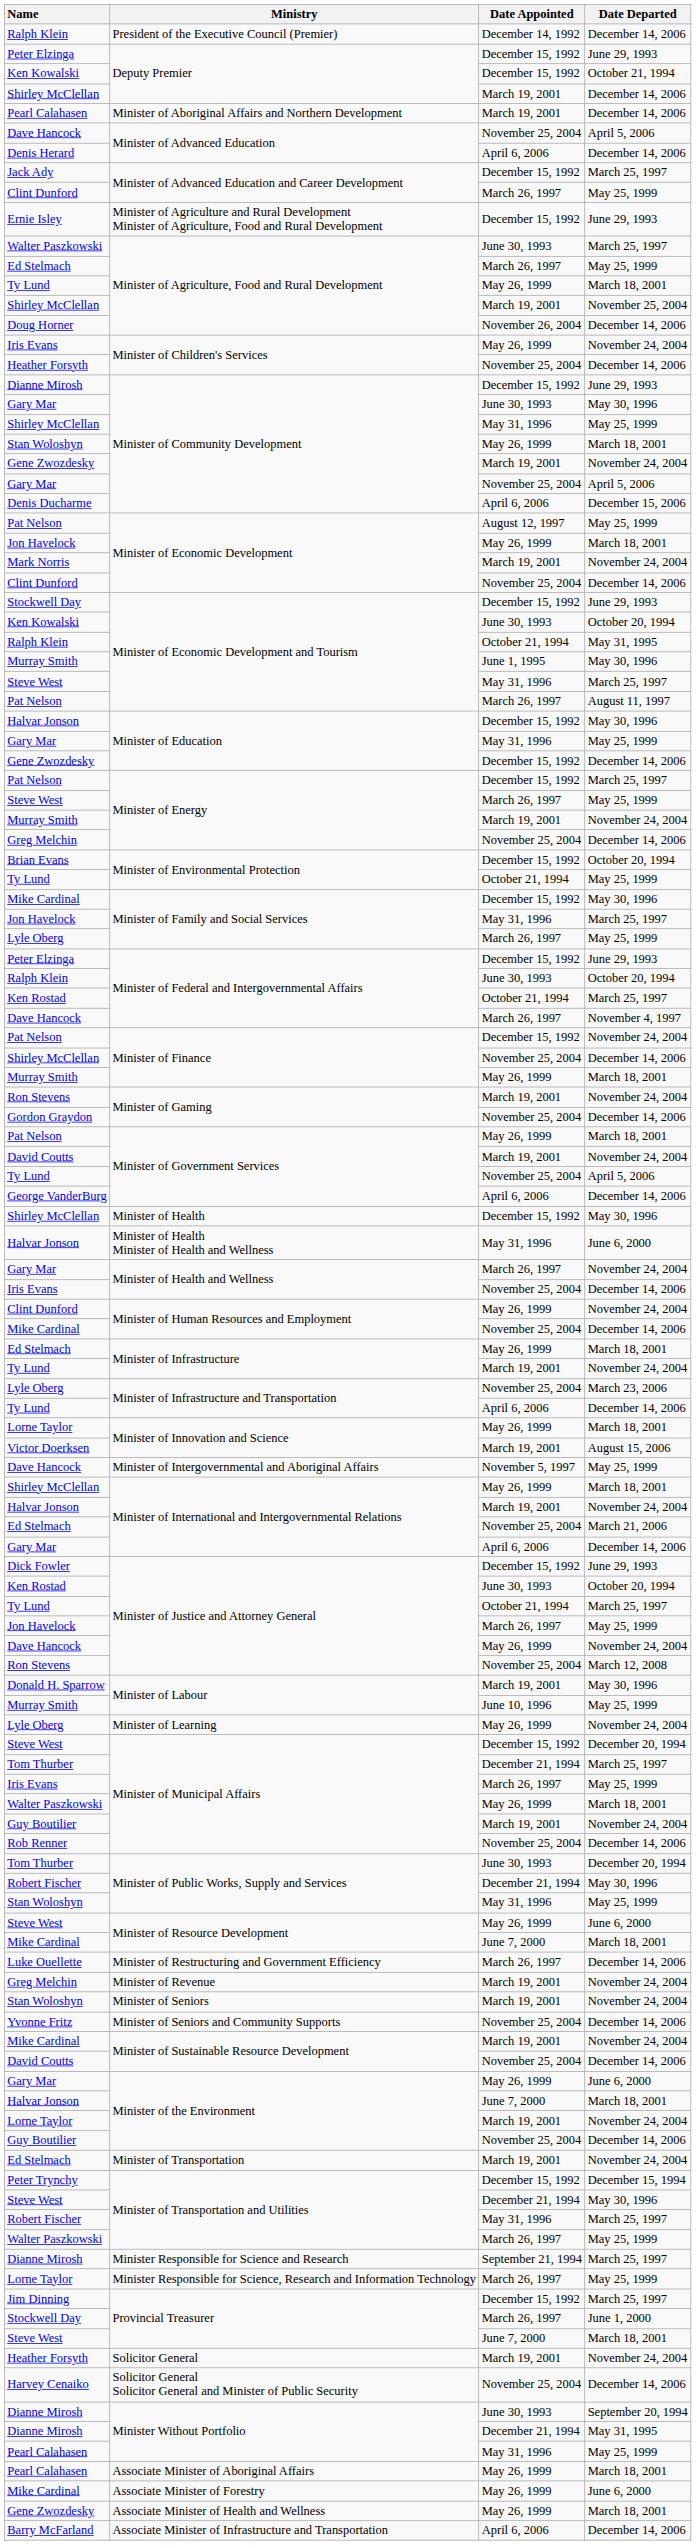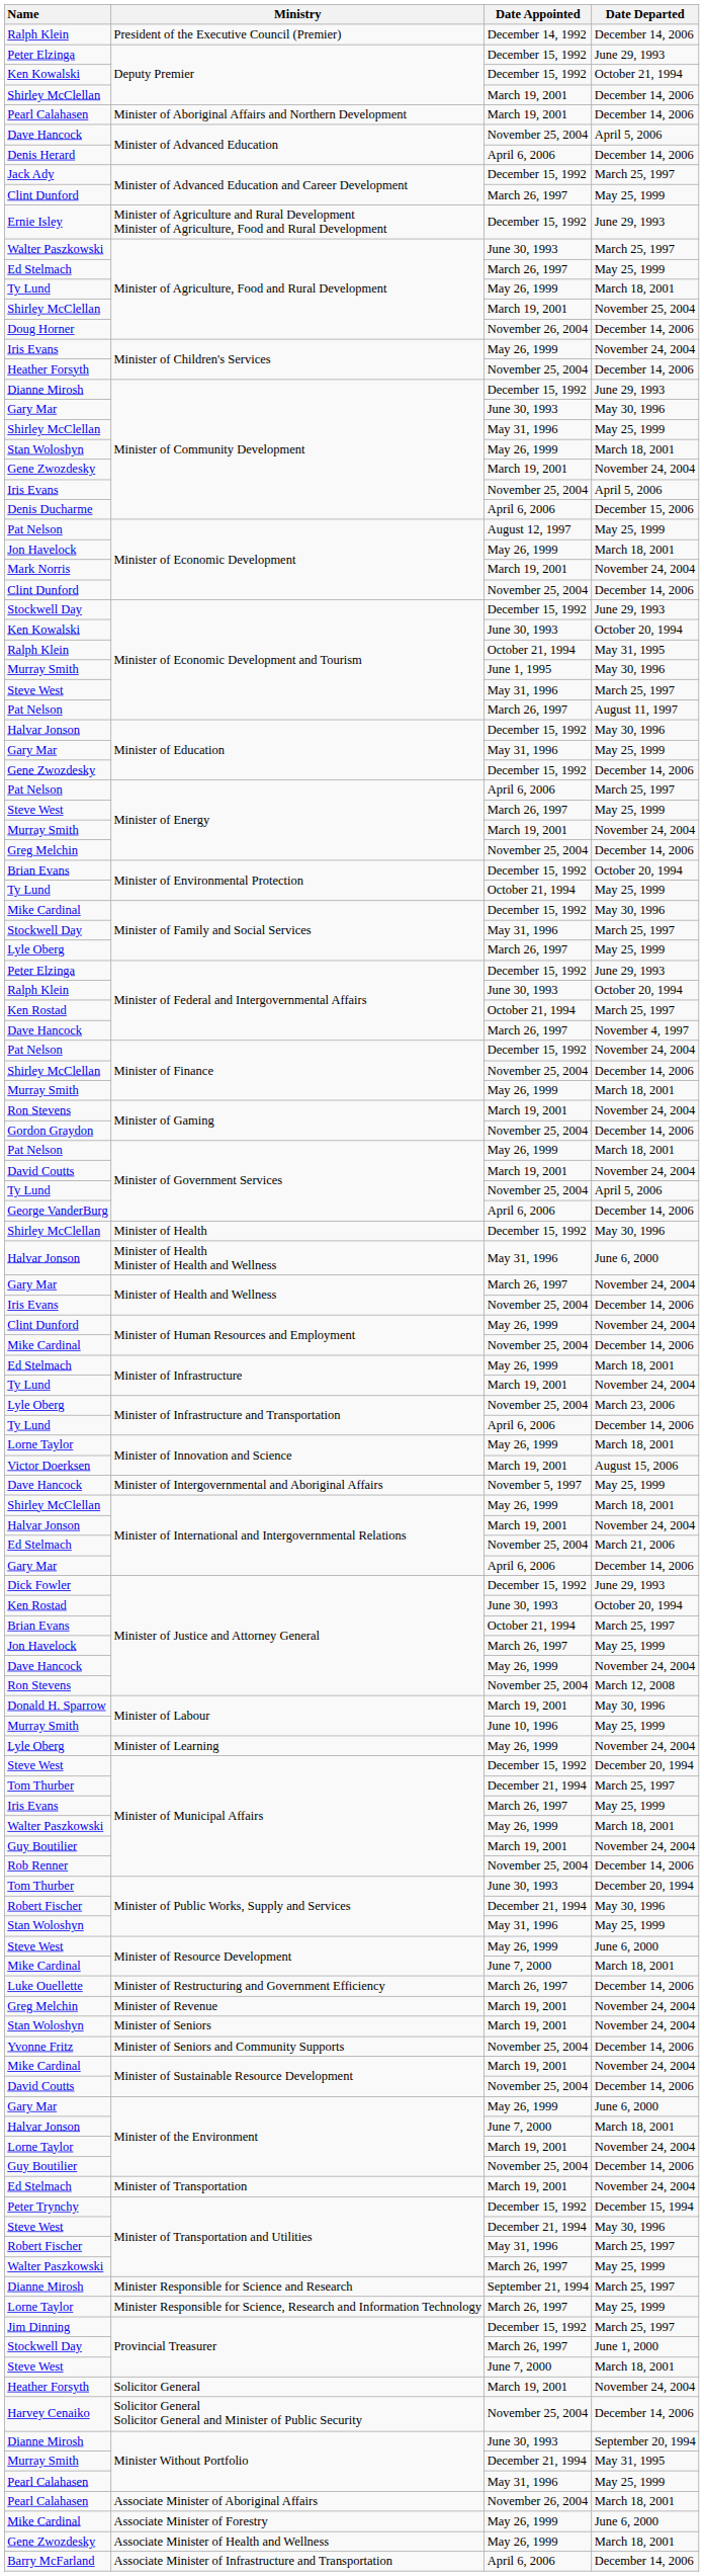 <table class="wikitable sortable" style="text-align:left;">
 <tr>
 <th style="text-align:left;">Name</th>
 <th>Ministry</th>
 <th>Date Appointed</th>
 <th>Date Departed</th>
 </tr>
 <tr>
 <td style="text-align:left;"><a href='#'>Ralph Klein</a></td>
 <td>President of the Executive Council (Premier)</td>
 <td>December 14, 1992</td>
 <td>December 14, 2006</td>
 </tr>
 <tr>
 <td><a href='#'>Peter Elzinga</a></td>
 <td rowspan="3">Deputy Premier</td>
 <td>December 15, 1992</td>
 <td>June 29, 1993</td>
 </tr>
 <tr>
 <td><a href='#'>Ken Kowalski</a></td>
 <td>December 15, 1992</td>
 <td>October 21, 1994</td>
 </tr>
 <tr>
 <td style="text-align:left;"><a href='#'>Shirley McClellan</a></td>
 <td>March 19, 2001</td>
 <td>December 14, 2006</td>
 </tr>
 <tr>
 <td style="text-align:left;"><a href='#'>Pearl Calahasen</a></td>
 <td>Minister of Aboriginal Affairs and Northern Development</td>
 <td>March 19, 2001</td>
 <td>December 14, 2006</td>
 </tr>
 <tr>
 <td style="text-align:left;"><a href='#'>Dave Hancock</a></td>
 <td rowspan="2">Minister of Advanced Education</td>
 <td>November 25, 2004</td>
 <td>April 5, 2006</td>
 </tr>
 <tr>
 <td style="text-align:left;"><a href='#'>Denis Herard</a></td>
 <td>April 6, 2006</td>
 <td>December 14, 2006</td>
 </tr>
 <tr>
 <td style="text-align:left;"><a href='#'>Jack Ady</a></td>
 <td rowspan="2">Minister of Advanced Education and Career Development</td>
 <td>December 15, 1992</td>
 <td>March 25, 1997</td>
 </tr>
 <tr>
 <td style="text-align:left;"><a href='#'>Clint Dunford</a></td>
 <td>March 26, 1997</td>
 <td>May 25, 1999</td>
 </tr>
 <tr>
 <td style="text-align:left;"><a href='#'>Ernie Isley</a></td>
 <td>Minister of Agriculture and Rural Development<br>Minister of Agriculture, Food and Rural Development</td>
 <td>December 15, 1992</td>
 <td>June 29, 1993</td>
 </tr>
 <tr>
 <td><a href='#'>Walter Paszkowski</a></td>
 <td rowspan="5">Minister of Agriculture, Food and Rural Development</td>
 <td>June 30, 1993</td>
 <td>March 25, 1997</td>
 </tr>
 <tr>
 <td><a href='#'>Ed Stelmach</a></td>
 <td>March 26, 1997</td>
 <td>May 25, 1999</td>
 </tr>
 <tr>
 <td><a href='#'>Ty Lund</a></td>
 <td>May 26, 1999</td>
 <td>March 18, 2001</td>
 </tr>
 <tr>
 <td><a href='#'>Shirley McClellan</a></td>
 <td>March 19, 2001</td>
 <td>November 25, 2004</td>
 </tr>
 <tr>
 <td><a href='#'>Doug Horner</a></td>
 <td>November 26, 2004</td>
 <td>December 14, 2006</td>
 </tr>
 <tr>
 <td><a href='#'>Iris Evans</a></td>
 <td rowspan="2">Minister of Children's Services</td>
 <td>May 26, 1999</td>
 <td>November 24, 2004</td>
 </tr>
 <tr>
 <td><a href='#'>Heather Forsyth</a></td>
 <td>November 25, 2004</td>
 <td>December 14, 2006</td>
 </tr>
 <tr>
 <td><a href='#'>Dianne Mirosh</a></td>
 <td rowspan="7">Minister of Community Development</td>
 <td>December 15, 1992</td>
 <td>June 29, 1993</td>
 </tr>
 <tr>
 <td><a href='#'>Gary Mar</a></td>
 <td>June 30, 1993</td>
 <td>May 30, 1996</td>
 </tr>
 <tr>
 <td><a href='#'>Shirley McClellan</a></td>
 <td>May 31, 1996</td>
 <td>May 25, 1999</td>
 </tr>
 <tr>
 <td><a href='#'>Stan Woloshyn</a></td>
 <td>May 26, 1999</td>
 <td>March 18, 2001</td>
 </tr>
 <tr>
 <td><a href='#'>Gene Zwozdesky</a></td>
 <td>March 19, 2001</td>
 <td>November 24, 2004</td>
 </tr>
 <tr>
-<td><a href='#'>Gary Mar</a></td>
+<td><a href='#'>Iris Evans</a></td>
 <td>November 25, 2004</td>
 <td>April 5, 2006</td>
 </tr>
 <tr>
 <td><a href='#'>Denis Ducharme</a></td>
 <td>April 6, 2006</td>
 <td>December 15, 2006</td>
 </tr>
 <tr>
 <td><a href='#'>Pat Nelson</a></td>
 <td rowspan="4">Minister of Economic Development</td>
 <td>August 12, 1997</td>
 <td>May 25, 1999</td>
 </tr>
 <tr>
 <td style="text-align:left;"><a href='#'>Jon Havelock</a></td>
 <td>May 26, 1999</td>
 <td>March 18, 2001</td>
 </tr>
 <tr>
 <td style="text-align:left;"><a href='#'>Mark Norris</a></td>
 <td>March 19, 2001</td>
 <td>November 24, 2004</td>
 </tr>
 <tr style="text-align:left;">
 <td><a href='#'>Clint Dunford</a></td>
 <td>November 25, 2004</td>
 <td>December 14, 2006</td>
 </tr>
 <tr style="text-align:left;">
 <td><a href='#'>Stockwell Day</a></td>
 <td rowspan="6">Minister of Economic Development and Tourism</td>
 <td>December 15, 1992</td>
 <td>June 29, 1993</td>
 </tr>
 <tr>
 <td><a href='#'>Ken Kowalski</a></td>
 <td>June 30, 1993</td>
 <td>October 20, 1994</td>
 </tr>
 <tr>
 <td><a href='#'>Ralph Klein</a></td>
 <td>October 21, 1994</td>
 <td>May 31, 1995</td>
 </tr>
 <tr>
 <td><a href='#'>Murray Smith</a></td>
 <td>June 1, 1995</td>
 <td>May 30, 1996</td>
 </tr>
 <tr>
 <td><a href='#'>Steve West</a></td>
 <td>May 31, 1996</td>
 <td>March 25, 1997</td>
 </tr>
 <tr>
 <td><a href='#'>Pat Nelson</a></td>
 <td>March 26, 1997</td>
 <td>August 11, 1997</td>
 </tr>
 <tr>
 <td><a href='#'>Halvar Jonson</a></td>
 <td rowspan="3">Minister of Education</td>
 <td>December 15, 1992</td>
 <td>May 30, 1996</td>
 </tr>
 <tr>
 <td><a href='#'>Gary Mar</a></td>
 <td>May 31, 1996</td>
 <td>May 25, 1999</td>
 </tr>
 <tr>
 <td><a href='#'>Gene Zwozdesky</a></td>
 <td>December 15, 1992</td>
 <td>December 14, 2006</td>
 </tr>
 <tr>
 <td><a href='#'>Pat Nelson</a></td>
 <td rowspan="4">Minister of Energy</td>
-<td>December 15, 1992</td>
+<td>April 6, 2006</td>
 <td>March 25, 1997</td>
 </tr>
 <tr>
 <td><a href='#'>Steve West</a></td>
 <td>March 26, 1997</td>
 <td>May 25, 1999</td>
 </tr>
 <tr>
 <td><a href='#'>Murray Smith</a></td>
 <td>March 19, 2001</td>
 <td>November 24, 2004</td>
 </tr>
 <tr>
 <td><a href='#'>Greg Melchin</a></td>
 <td>November 25, 2004</td>
 <td>December 14, 2006</td>
 </tr>
 <tr>
 <td><a href='#'>Brian Evans</a></td>
 <td rowspan="2">Minister of Environmental Protection</td>
 <td>December 15, 1992</td>
 <td>October 20, 1994</td>
 </tr>
 <tr>
 <td><a href='#'>Ty Lund</a></td>
 <td>October 21, 1994</td>
 <td>May 25, 1999</td>
 </tr>
 <tr>
 <td><a href='#'>Mike Cardinal</a></td>
 <td rowspan="3">Minister of Family and Social Services</td>
 <td>December 15, 1992</td>
 <td>May 30, 1996</td>
 </tr>
 <tr>
-<td style="text-align:left;"><a href='#'>Jon Havelock</a></td>
+<td><a href='#'>Stockwell Day</a></td>
 <td>May 31, 1996</td>
 <td>March 25, 1997</td>
 </tr>
 <tr>
 <td><a href='#'>Lyle Oberg</a></td>
 <td>March 26, 1997</td>
 <td>May 25, 1999</td>
 </tr>
 <tr>
 <td><a href='#'>Peter Elzinga</a></td>
 <td rowspan="4">Minister of Federal and Intergovernmental Affairs</td>
 <td>December 15, 1992</td>
 <td>June 29, 1993</td>
 </tr>
 <tr>
 <td><a href='#'>Ralph Klein</a></td>
 <td>June 30, 1993</td>
 <td>October 20, 1994</td>
 </tr>
 <tr>
 <td><a href='#'>Ken Rostad</a></td>
 <td>October 21, 1994</td>
 <td>March 25, 1997</td>
 </tr>
 <tr>
 <td><a href='#'>Dave Hancock</a></td>
 <td>March 26, 1997</td>
 <td>November 4, 1997</td>
 </tr>
 <tr>
 <td><a href='#'>Pat Nelson</a></td>
 <td rowspan="3">Minister of Finance</td>
 <td>December 15, 1992</td>
 <td>November 24, 2004</td>
 </tr>
 <tr>
 <td><a href='#'>Shirley McClellan</a></td>
 <td>November 25, 2004</td>
 <td>December 14, 2006</td>
 </tr>
 <tr>
 <td><a href='#'>Murray Smith</a></td>
 <td>May 26, 1999</td>
 <td>March 18, 2001</td>
 </tr>
 <tr>
 <td><a href='#'>Ron Stevens</a></td>
 <td rowspan="2">Minister of Gaming</td>
 <td>March 19, 2001</td>
 <td>November 24, 2004</td>
 </tr>
 <tr>
 <td><a href='#'>Gordon Graydon</a></td>
 <td>November 25, 2004</td>
 <td>December 14, 2006</td>
 </tr>
 <tr>
 <td><a href='#'>Pat Nelson</a></td>
 <td rowspan="4">Minister of Government Services</td>
 <td>May 26, 1999</td>
 <td>March 18, 2001</td>
 </tr>
 <tr>
 <td><a href='#'>David Coutts</a></td>
 <td>March 19, 2001</td>
 <td>November 24, 2004</td>
 </tr>
 <tr>
 <td><a href='#'>Ty Lund</a></td>
 <td>November 25, 2004</td>
 <td>April 5, 2006</td>
 </tr>
 <tr>
 <td><a href='#'>George VanderBurg</a></td>
 <td>April 6, 2006</td>
 <td>December 14, 2006</td>
 </tr>
 <tr>
 <td><a href='#'>Shirley McClellan</a></td>
 <td>Minister of Health</td>
 <td>December 15, 1992</td>
 <td>May 30, 1996</td>
 </tr>
 <tr>
 <td><a href='#'>Halvar Jonson</a></td>
 <td>Minister of Health<br>Minister of Health and Wellness</td>
 <td>May 31, 1996</td>
 <td>June 6, 2000</td>
 </tr>
 <tr>
 <td><a href='#'>Gary Mar</a></td>
 <td rowspan="2">Minister of Health and Wellness</td>
 <td>March 26, 1997</td>
 <td>November 24, 2004</td>
 </tr>
 <tr>
 <td><a href='#'>Iris Evans</a></td>
 <td>November 25, 2004</td>
 <td>December 14, 2006</td>
 </tr>
 <tr>
 <td><a href='#'>Clint Dunford</a></td>
 <td rowspan="2">Minister of Human Resources and Employment</td>
 <td>May 26, 1999</td>
 <td>November 24, 2004</td>
 </tr>
 <tr>
 <td><a href='#'>Mike Cardinal</a></td>
 <td>November 25, 2004</td>
 <td>December 14, 2006</td>
 </tr>
 <tr>
 <td><a href='#'>Ed Stelmach</a></td>
 <td rowspan="2">Minister of Infrastructure</td>
 <td>May 26, 1999</td>
 <td>March 18, 2001</td>
 </tr>
 <tr>
 <td><a href='#'>Ty Lund</a></td>
 <td>March 19, 2001</td>
 <td>November 24, 2004</td>
 </tr>
 <tr>
 <td><a href='#'>Lyle Oberg</a></td>
 <td rowspan="2">Minister of Infrastructure and Transportation</td>
 <td>November 25, 2004</td>
 <td>March 23, 2006</td>
 </tr>
 <tr>
 <td><a href='#'>Ty Lund</a></td>
 <td>April 6, 2006</td>
 <td>December 14, 2006</td>
 </tr>
 <tr>
 <td><a href='#'>Lorne Taylor</a></td>
 <td rowspan="2">Minister of Innovation and Science</td>
 <td>May 26, 1999</td>
 <td>March 18, 2001</td>
 </tr>
 <tr>
 <td><a href='#'>Victor Doerksen</a></td>
 <td>March 19, 2001</td>
 <td>August 15, 2006</td>
 </tr>
 <tr>
 <td><a href='#'>Dave Hancock</a></td>
 <td>Minister of Intergovernmental and Aboriginal Affairs</td>
 <td>November 5, 1997</td>
 <td>May 25, 1999</td>
 </tr>
 <tr>
 <td><a href='#'>Shirley McClellan</a></td>
 <td rowspan="4">Minister of International and Intergovernmental Relations</td>
 <td>May 26, 1999</td>
 <td>March 18, 2001</td>
 </tr>
 <tr>
 <td><a href='#'>Halvar Jonson</a></td>
 <td>March 19, 2001</td>
 <td>November 24, 2004</td>
 </tr>
 <tr>
 <td><a href='#'>Ed Stelmach</a></td>
 <td>November 25, 2004</td>
 <td>March 21, 2006</td>
 </tr>
 <tr>
 <td><a href='#'>Gary Mar</a></td>
 <td>April 6, 2006</td>
 <td>December 14, 2006</td>
 </tr>
 <tr>
 <td><a href='#'>Dick Fowler</a></td>
 <td rowspan="6">Minister of Justice and Attorney General</td>
 <td>December 15, 1992</td>
 <td>June 29, 1993</td>
 </tr>
 <tr>
 <td><a href='#'>Ken Rostad</a></td>
 <td>June 30, 1993</td>
 <td>October 20, 1994</td>
 </tr>
 <tr>
-<td><a href='#'>Ty Lund</a></td>
+<td><a href='#'>Brian Evans</a></td>
 <td>October 21, 1994</td>
 <td>March 25, 1997</td>
 </tr>
 <tr>
 <td><a href='#'>Jon Havelock</a></td>
 <td>March 26, 1997</td>
 <td>May 25, 1999</td>
 </tr>
 <tr>
 <td><a href='#'>Dave Hancock</a></td>
 <td>May 26, 1999</td>
 <td>November 24, 2004</td>
 </tr>
 <tr>
 <td><a href='#'>Ron Stevens</a></td>
 <td>November 25, 2004</td>
 <td>March 12, 2008</td>
 </tr>
 <tr>
 <td><a href='#'>Donald H. Sparrow</a></td>
 <td rowspan="2">Minister of Labour</td>
 <td>March 19, 2001</td>
 <td>May 30, 1996</td>
 </tr>
 <tr>
 <td><a href='#'>Murray Smith</a></td>
 <td>June 10, 1996</td>
 <td>May 25, 1999</td>
 </tr>
 <tr>
 <td><a href='#'>Lyle Oberg</a></td>
 <td>Minister of Learning</td>
 <td>May 26, 1999</td>
 <td>November 24, 2004</td>
 </tr>
 <tr>
 <td><a href='#'>Steve West</a></td>
 <td rowspan="6">Minister of Municipal Affairs</td>
 <td>December 15, 1992</td>
 <td>December 20, 1994</td>
 </tr>
 <tr>
 <td><a href='#'>Tom Thurber</a></td>
 <td>December 21, 1994</td>
 <td>March 25, 1997</td>
 </tr>
 <tr>
 <td><a href='#'>Iris Evans</a></td>
 <td>March 26, 1997</td>
 <td>May 25, 1999</td>
 </tr>
 <tr>
 <td><a href='#'>Walter Paszkowski</a></td>
 <td>May 26, 1999</td>
 <td>March 18, 2001</td>
 </tr>
 <tr>
 <td><a href='#'>Guy Boutilier</a></td>
 <td>March 19, 2001</td>
 <td>November 24, 2004</td>
 </tr>
 <tr>
 <td><a href='#'>Rob Renner</a></td>
 <td>November 25, 2004</td>
 <td>December 14, 2006</td>
 </tr>
 <tr>
 <td><a href='#'>Tom Thurber</a></td>
 <td rowspan="3">Minister of Public Works, Supply and Services</td>
 <td>June 30, 1993</td>
 <td>December 20, 1994</td>
 </tr>
 <tr>
 <td><a href='#'>Robert Fischer</a></td>
 <td>December 21, 1994</td>
 <td>May 30, 1996</td>
 </tr>
 <tr>
 <td><a href='#'>Stan Woloshyn</a></td>
 <td>May 31, 1996</td>
 <td>May 25, 1999</td>
 </tr>
 <tr>
 <td><a href='#'>Steve West</a></td>
 <td rowspan="2">Minister of Resource Development</td>
 <td>May 26, 1999</td>
 <td>June 6, 2000</td>
 </tr>
 <tr>
 <td><a href='#'>Mike Cardinal</a></td>
 <td>June 7, 2000</td>
 <td>March 18, 2001</td>
 </tr>
 <tr>
 <td><a href='#'>Luke Ouellette</a></td>
 <td>Minister of Restructuring and Government Efficiency</td>
 <td>March 26, 1997</td>
 <td>December 14, 2006</td>
 </tr>
 <tr>
 <td><a href='#'>Greg Melchin</a></td>
 <td>Minister of Revenue</td>
 <td>March 19, 2001</td>
 <td>November 24, 2004</td>
 </tr>
 <tr>
 <td><a href='#'>Stan Woloshyn</a></td>
 <td>Minister of Seniors</td>
 <td>March 19, 2001</td>
 <td>November 24, 2004</td>
 </tr>
 <tr>
 <td><a href='#'>Yvonne Fritz</a></td>
 <td>Minister of Seniors and Community Supports</td>
 <td>November 25, 2004</td>
 <td>December 14, 2006</td>
 </tr>
 <tr>
 <td><a href='#'>Mike Cardinal</a></td>
 <td rowspan="2">Minister of Sustainable Resource Development</td>
 <td>March 19, 2001</td>
 <td>November 24, 2004</td>
 </tr>
 <tr>
 <td><a href='#'>David Coutts</a></td>
 <td>November 25, 2004</td>
 <td>December 14, 2006</td>
 </tr>
 <tr>
 <td><a href='#'>Gary Mar</a></td>
 <td rowspan="4">Minister of the Environment</td>
 <td>May 26, 1999</td>
 <td>June 6, 2000</td>
 </tr>
 <tr>
 <td><a href='#'>Halvar Jonson</a></td>
 <td>June 7, 2000</td>
 <td>March 18, 2001</td>
 </tr>
 <tr>
 <td><a href='#'>Lorne Taylor</a></td>
 <td>March 19, 2001</td>
 <td>November 24, 2004</td>
 </tr>
 <tr>
 <td><a href='#'>Guy Boutilier</a></td>
 <td>November 25, 2004</td>
 <td>December 14, 2006</td>
 </tr>
 <tr>
 <td><a href='#'>Ed Stelmach</a></td>
 <td>Minister of Transportation</td>
 <td>March 19, 2001</td>
 <td>November 24, 2004</td>
 </tr>
 <tr>
 <td><a href='#'>Peter Trynchy</a></td>
 <td rowspan="4">Minister of Transportation and Utilities</td>
 <td>December 15, 1992</td>
 <td>December 15, 1994</td>
 </tr>
 <tr>
 <td><a href='#'>Steve West</a></td>
 <td>December 21, 1994</td>
 <td>May 30, 1996</td>
 </tr>
 <tr>
 <td><a href='#'>Robert Fischer</a></td>
 <td>May 31, 1996</td>
 <td>March 25, 1997</td>
 </tr>
 <tr>
 <td><a href='#'>Walter Paszkowski</a></td>
 <td>March 26, 1997</td>
 <td>May 25, 1999</td>
 </tr>
 <tr>
 <td><a href='#'>Dianne Mirosh</a></td>
 <td>Minister Responsible for Science and Research</td>
 <td>September 21, 1994</td>
 <td>March 25, 1997</td>
 </tr>
 <tr>
 <td><a href='#'>Lorne Taylor</a></td>
 <td>Minister Responsible for Science, Research and Information Technology</td>
 <td>March 26, 1997</td>
 <td>May 25, 1999</td>
 </tr>
 <tr>
 <td><a href='#'>Jim Dinning</a></td>
 <td rowspan="3">Provincial Treasurer</td>
 <td>December 15, 1992</td>
 <td>March 25, 1997</td>
 </tr>
 <tr>
 <td><a href='#'>Stockwell Day</a></td>
 <td>March 26, 1997</td>
 <td>June 1, 2000</td>
 </tr>
 <tr>
 <td><a href='#'>Steve West</a></td>
 <td>June 7, 2000</td>
 <td>March 18, 2001</td>
 </tr>
 <tr>
 <td><a href='#'>Heather Forsyth</a></td>
 <td>Solicitor General</td>
 <td>March 19, 2001</td>
 <td>November 24, 2004</td>
 </tr>
 <tr>
 <td><a href='#'>Harvey Cenaiko</a></td>
 <td>Solicitor General<br>Solicitor General and Minister of Public Security</td>
 <td>November 25, 2004</td>
 <td>December 14, 2006</td>
 </tr>
 <tr>
 <td><a href='#'>Dianne Mirosh</a></td>
 <td rowspan="3">Minister Without Portfolio</td>
 <td>June 30, 1993</td>
 <td>September 20, 1994</td>
 </tr>
 <tr>
-<td><a href='#'>Dianne Mirosh</a></td>
+<td><a href='#'>Murray Smith</a></td>
 <td>December 21, 1994</td>
 <td>May 31, 1995</td>
 </tr>
 <tr>
 <td><a href='#'>Pearl Calahasen</a></td>
 <td>May 31, 1996</td>
 <td>May 25, 1999</td>
 </tr>
 <tr>
 <td><a href='#'>Pearl Calahasen</a></td>
 <td>Associate Minister of Aboriginal Affairs</td>
-<td>May 26, 1999</td>
+<td>November 26, 2004</td>
 <td>March 18, 2001</td>
 </tr>
 <tr>
 <td><a href='#'>Mike Cardinal</a></td>
 <td>Associate Minister of Forestry</td>
 <td>May 26, 1999</td>
 <td>June 6, 2000</td>
 </tr>
 <tr>
 <td><a href='#'>Gene Zwozdesky</a></td>
 <td>Associate Minister of Health and Wellness</td>
 <td>May 26, 1999</td>
 <td>March 18, 2001</td>
 </tr>
 <tr>
 <td><a href='#'>Barry McFarland</a></td>
 <td>Associate Minister of Infrastructure and Transportation</td>
 <td>April 6, 2006</td>
 <td>December 14, 2006</td>
 </tr>
 </table>
